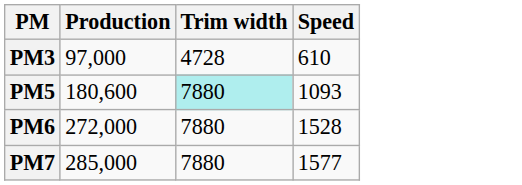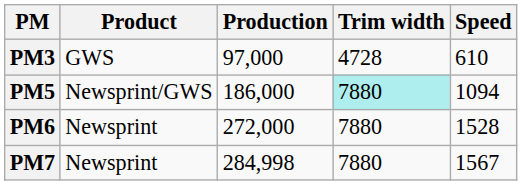 <table class="wikitable sortable plainrowheaders">
 <tr>
 <th scope=col>PM</th>
+<th scope=col>Product</th>
 <th scope=col>Production</th>
 <th scope=col>Trim width</th>
 <th scope=col>Speed</th>
 </tr>
 <tr>
 <th scope=row>PM3</th>
+<td>GWS</td>
 <td>97,000</td>
 <td>4728</td>
 <td>610</td>
 </tr>
 <tr>
 <th scope=row>PM5</th>
-<td>180,600</td>
+<td>Newsprint/GWS</td>
+<td>186,000</td>
 <td style="background: paleturquoise;">7880</td>
-<td>1093</td>
+<td>1094</td>
 </tr>
 <tr>
 <th scope=row>PM6</th>
+<td>Newsprint</td>
 <td>272,000</td>
 <td>7880</td>
 <td>1528</td>
 </tr>
 <tr>
 <th scope=row>PM7</th>
-<td>285,000</td>
+<td>Newsprint</td>
+<td>284,998</td>
 <td>7880</td>
-<td>1577</td>
+<td>1567</td>
 </tr>
 </table>
